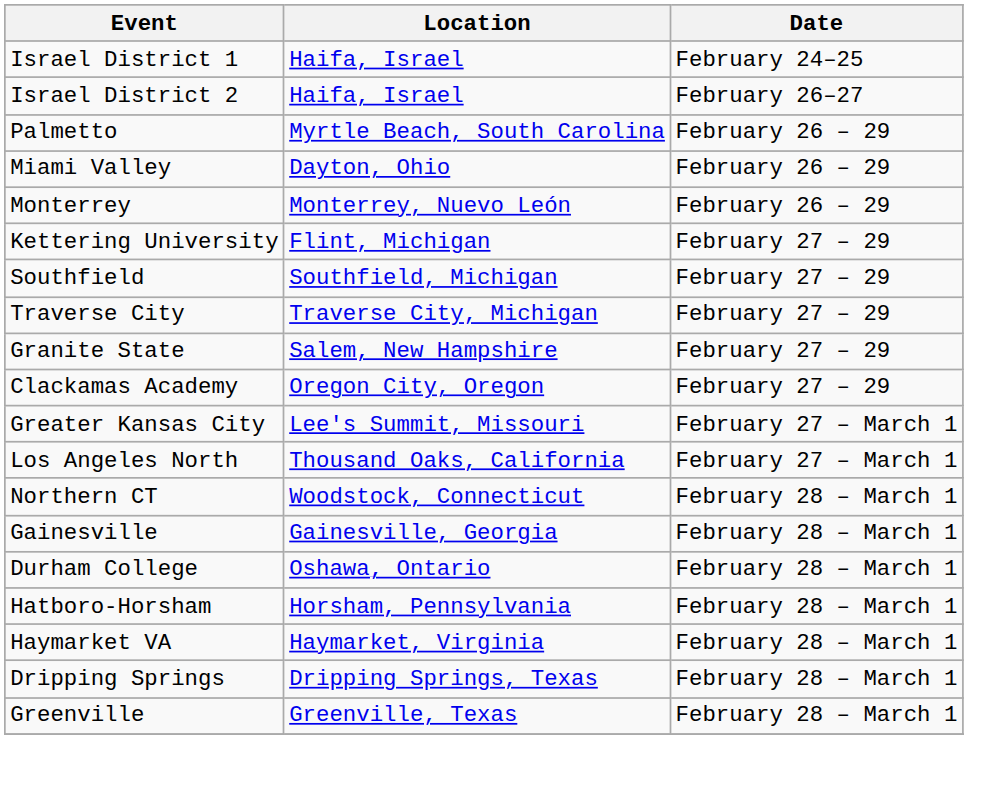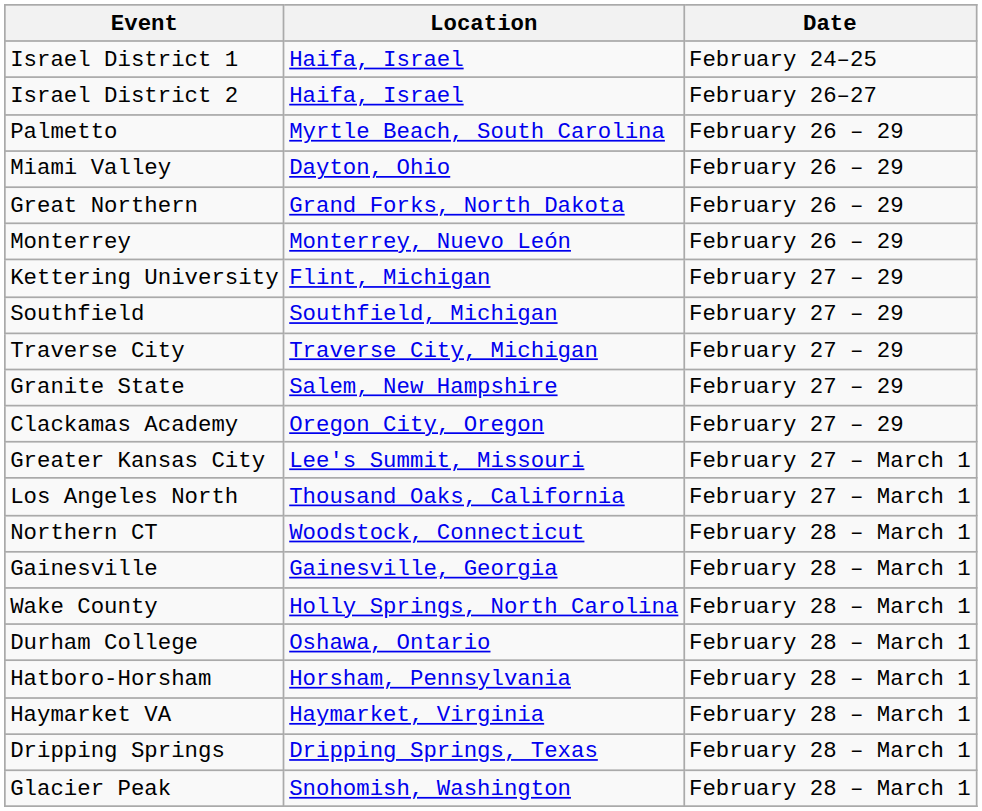 <table class="wikitable mw-collapsible">
 <tr>
 <th>Event</th>
 <th>Location</th>
 <th>Date</th>
 </tr>
 <tr>
 <td>Israel District 1</td>
 <td><a href='#'>Haifa, Israel</a></td>
 <td>February 24–25</td>
 </tr>
 <tr>
 <td>Israel District 2</td>
 <td><a href='#'>Haifa, Israel</a></td>
 <td>February 26–27</td>
 </tr>
 <tr>
 <td>Palmetto</td>
 <td><a href='#'>Myrtle Beach, South Carolina</a></td>
 <td>February 26 – 29</td>
 </tr>
 <tr>
 <td>Miami Valley</td>
 <td><a href='#'>Dayton, Ohio</a></td>
+<td>February 26 – 29</td>
+</tr>
+<tr>
+<td>Great Northern</td>
+<td><a href='#'>Grand Forks, North Dakota</a></td>
 <td>February 26 – 29</td>
 </tr>
 <tr>
 <td>Monterrey</td>
 <td><a href='#'>Monterrey, Nuevo León</a></td>
 <td>February 26 – 29</td>
 </tr>
 <tr>
 <td>Kettering University</td>
 <td><a href='#'>Flint, Michigan</a></td>
 <td>February 27 – 29</td>
 </tr>
 <tr>
 <td>Southfield</td>
 <td><a href='#'>Southfield, Michigan</a></td>
 <td>February 27 – 29</td>
 </tr>
 <tr>
 <td>Traverse City</td>
 <td><a href='#'>Traverse City, Michigan</a></td>
 <td>February 27 – 29</td>
 </tr>
 <tr>
 <td>Granite State</td>
 <td><a href='#'>Salem, New Hampshire</a></td>
 <td>February 27 – 29</td>
 </tr>
 <tr>
 <td>Clackamas Academy</td>
 <td><a href='#'>Oregon City, Oregon</a></td>
 <td>February 27 – 29</td>
 </tr>
 <tr>
 <td>Greater Kansas City</td>
 <td><a href='#'>Lee's Summit, Missouri</a></td>
 <td>February 27 – March 1</td>
 </tr>
 <tr>
 <td>Los Angeles North</td>
 <td><a href='#'>Thousand Oaks, California</a></td>
 <td>February 27 – March 1</td>
 </tr>
 <tr>
 <td>Northern CT</td>
 <td><a href='#'>Woodstock, Connecticut</a></td>
 <td>February 28 – March 1</td>
 </tr>
 <tr>
 <td>Gainesville</td>
 <td><a href='#'>Gainesville, Georgia</a></td>
 <td>February 28 – March 1</td>
 </tr>
 <tr>
+<td>Wake County</td>
+<td><a href='#'>Holly Springs, North Carolina</a></td>
+<td>February 28 – March 1</td>
+</tr>
+<tr>
 <td>Durham College</td>
 <td><a href='#'>Oshawa, Ontario</a></td>
 <td>February 28 – March 1</td>
 </tr>
 <tr>
 <td>Hatboro-Horsham</td>
 <td><a href='#'>Horsham, Pennsylvania</a></td>
 <td>February 28 – March 1</td>
 </tr>
 <tr>
 <td>Haymarket VA</td>
 <td><a href='#'>Haymarket, Virginia</a></td>
 <td>February 28 – March 1</td>
 </tr>
 <tr>
 <td>Dripping Springs</td>
 <td><a href='#'>Dripping Springs, Texas</a></td>
 <td>February 28 – March 1</td>
 </tr>
 <tr>
-<td>Greenville</td>
-<td><a href='#'>Greenville, Texas</a></td>
+<td>Glacier Peak</td>
+<td><a href='#'>Snohomish, Washington</a></td>
 <td>February 28 – March 1</td>
 </tr>
 <tr>
 </tr>
 </table>
